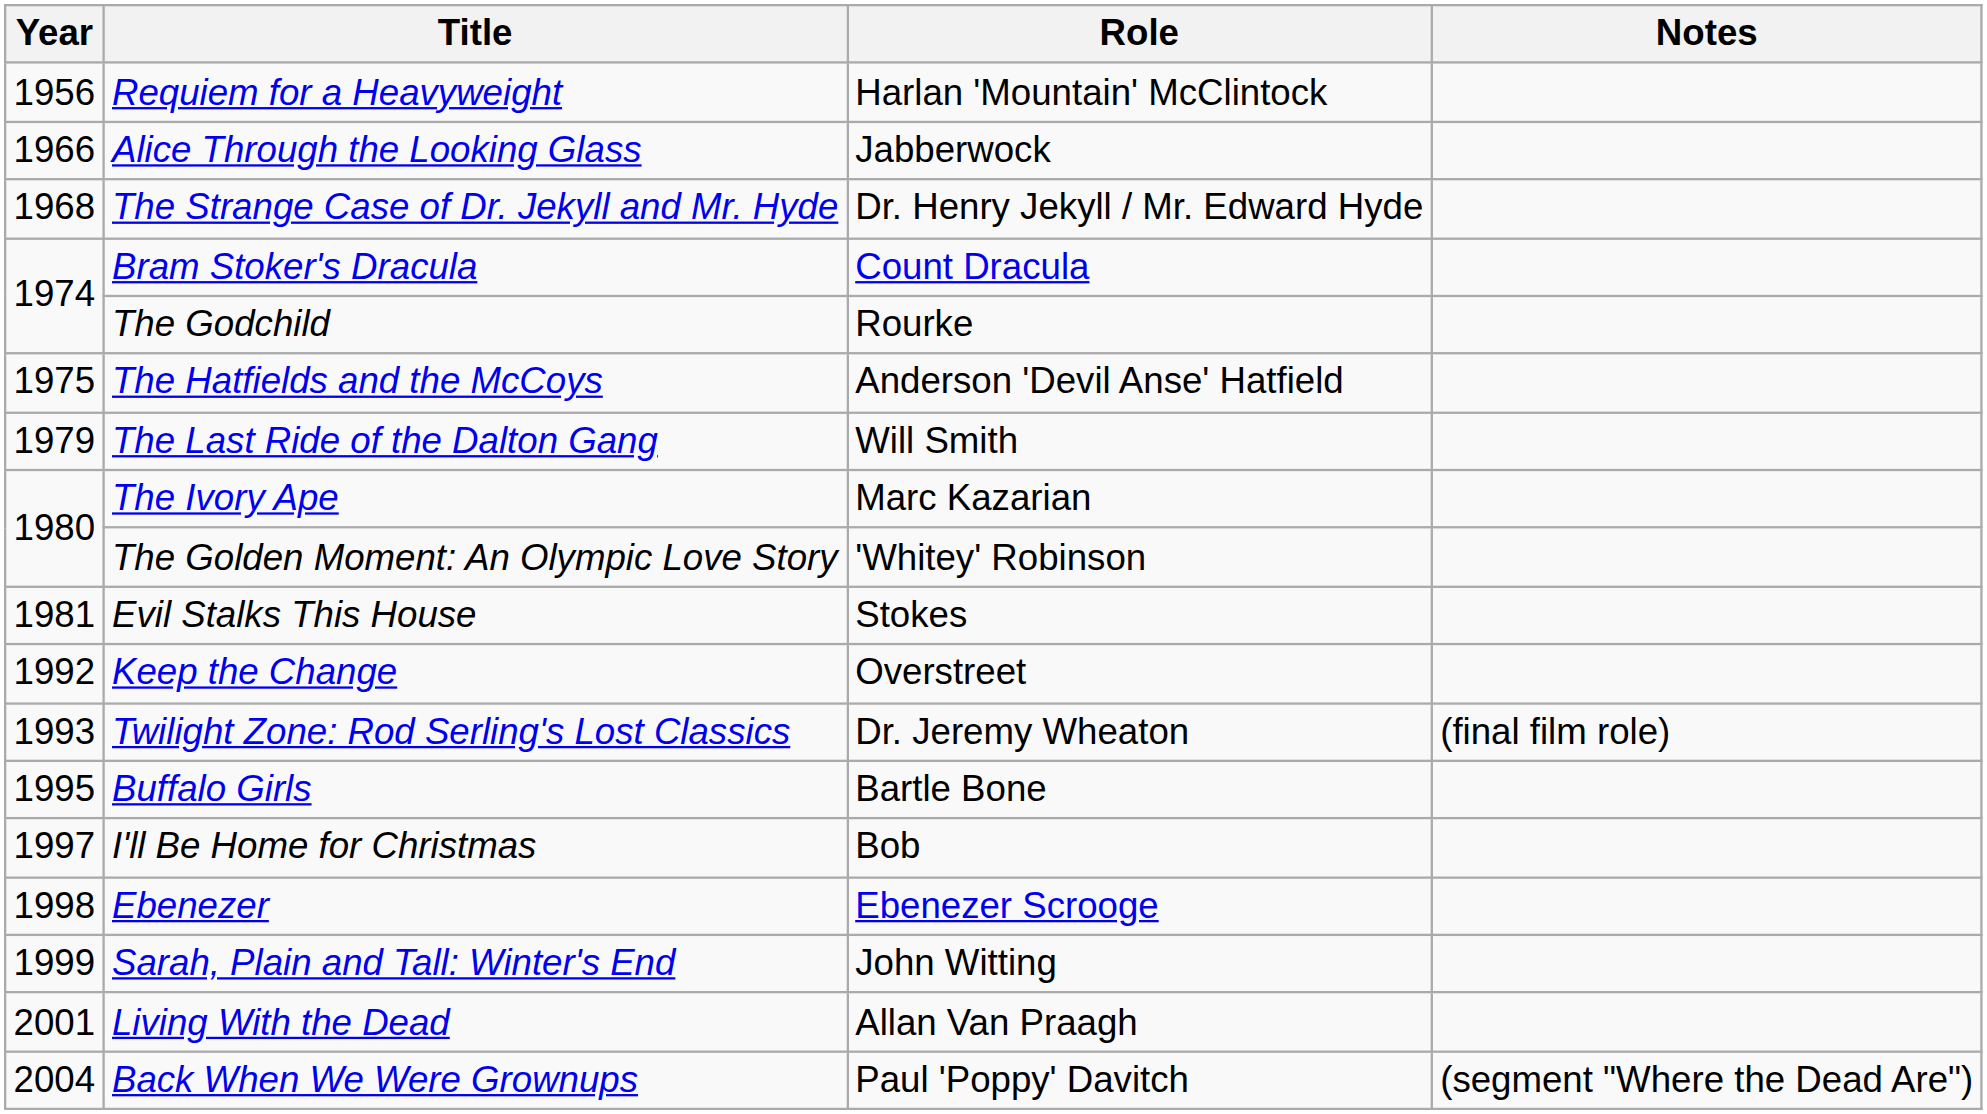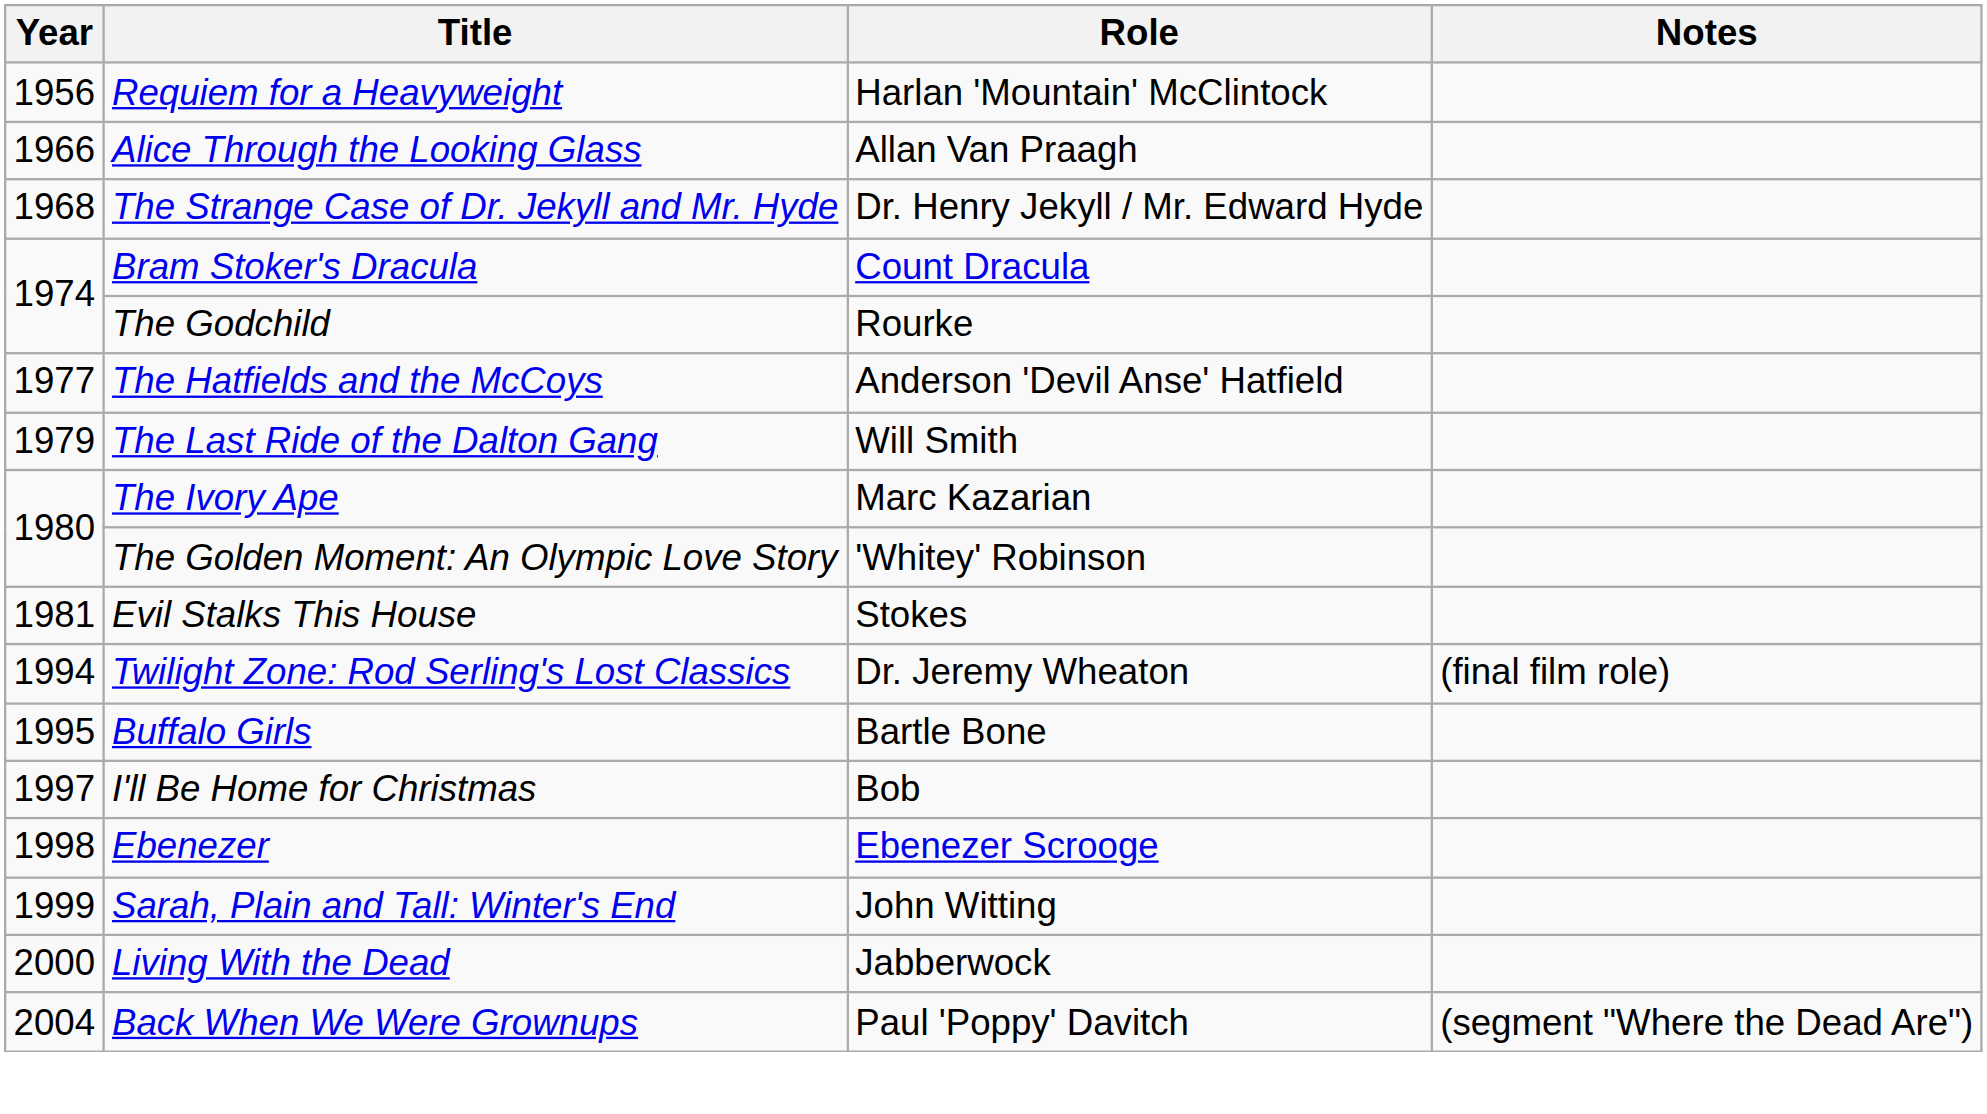 <table class="wikitable sortable">
 <tr>
 <th>Year</th>
 <th>Title</th>
 <th>Role</th>
 <th class="unsortable">Notes</th>
 </tr>
 <tr>
 <td>1956</td>
 <td><em><a href='#'>Requiem for a Heavyweight</a></em></td>
 <td>Harlan 'Mountain' McClintock</td>
 <td></td>
 </tr>
 <tr>
 <td>1966</td>
 <td><em><a href='#'>Alice Through the Looking Glass</a></em></td>
-<td>Jabberwock</td>
+<td>Allan Van Praagh</td>
 <td></td>
 </tr>
 <tr>
 <td>1968</td>
 <td><em><a href='#'>The Strange Case of Dr. Jekyll and Mr. Hyde</a></em></td>
 <td>Dr. Henry Jekyll / Mr. Edward Hyde</td>
 <td></td>
 </tr>
 <tr>
 <td rowspan="2">1974</td>
 <td><em><a href='#'>Bram Stoker's Dracula</a></em></td>
 <td><a href='#'>Count Dracula</a></td>
 <td></td>
 </tr>
 <tr>
 <td><em>The Godchild</em></td>
 <td>Rourke</td>
 <td></td>
 </tr>
 <tr>
-<td>1975</td>
+<td>1977</td>
 <td><em><a href='#'>The Hatfields and the McCoys</a></em></td>
 <td>Anderson 'Devil Anse' Hatfield</td>
 <td></td>
 </tr>
 <tr>
 <td>1979</td>
 <td><em><a href='#'>The Last Ride of the Dalton Gang</a></em></td>
 <td>Will Smith</td>
 <td></td>
 </tr>
 <tr>
 <td rowspan="2">1980</td>
 <td><em><a href='#'>The Ivory Ape</a></em></td>
 <td>Marc Kazarian</td>
 <td></td>
 </tr>
 <tr>
 <td><em>The Golden Moment: An Olympic Love Story</em></td>
 <td>'Whitey' Robinson</td>
 <td></td>
 </tr>
 <tr>
 <td>1981</td>
 <td><em>Evil Stalks This House</em></td>
 <td>Stokes</td>
 <td></td>
 </tr>
 <tr>
-<td>1992</td>
-<td><em><a href='#'>Keep the Change</a></em></td>
-<td>Overstreet</td>
-<td></td>
-</tr>
-<tr>
-<td>1993</td>
+<td>1994</td>
 <td><em><a href='#'>Twilight Zone: Rod Serling's Lost Classics</a></em></td>
 <td>Dr. Jeremy Wheaton</td>
 <td>(final film role)</td>
 </tr>
 <tr>
 <td>1995</td>
 <td><em><a href='#'>Buffalo Girls</a></em></td>
 <td>Bartle Bone</td>
 <td></td>
 </tr>
 <tr>
 <td>1997</td>
 <td><em>I'll Be Home for Christmas</em></td>
 <td>Bob</td>
 <td></td>
 </tr>
 <tr>
 <td>1998</td>
 <td><em><a href='#'>Ebenezer</a></em></td>
 <td><a href='#'>Ebenezer Scrooge</a></td>
 <td></td>
 </tr>
 <tr>
 <td>1999</td>
 <td><em><a href='#'>Sarah, Plain and Tall: Winter's End</a></em></td>
 <td>John Witting</td>
 <td></td>
 </tr>
 <tr>
-<td>2001</td>
+<td>2000</td>
 <td><em><a href='#'>Living With the Dead</a></em></td>
-<td>Allan Van Praagh</td>
+<td>Jabberwock</td>
 <td></td>
 </tr>
 <tr>
 <td>2004</td>
 <td><em><a href='#'>Back When We Were Grownups</a></em></td>
 <td>Paul 'Poppy' Davitch</td>
 <td>(segment "Where the Dead Are")</td>
 </tr>
 </table>
